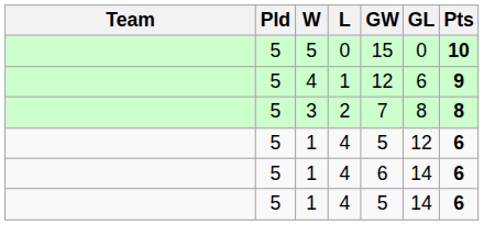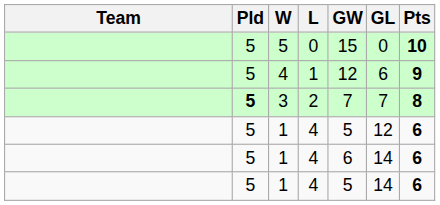 <table class="wikitable" style="text-align:center">
 <tr>
 <th width=200>Team</th>
 <th width=20>Pld</th>
 <th width=20>W</th>
 <th width=20>L</th>
 <th width=20>GW</th>
 <th width=20>GL</th>
 <th width=20>Pts</th>
 </tr>
 <tr bgcolor=ccffcc>
 <td align="left"></td>
 <td>5</td>
 <td>5</td>
 <td>0</td>
 <td>15</td>
 <td>0</td>
 <td><strong>10</strong></td>
 </tr>
 <tr bgcolor=ccffcc>
 <td align="left"></td>
 <td>5</td>
 <td>4</td>
 <td>1</td>
 <td>12</td>
 <td>6</td>
 <td><strong>9</strong></td>
 </tr>
 <tr bgcolor=ccffcc>
 <td align="left"></td>
-<td>5</td>
+<td><strong>5</strong></td>
 <td>3</td>
 <td>2</td>
 <td>7</td>
-<td>8</td>
+<td>7</td>
 <td><strong>8</strong></td>
 </tr>
 <tr>
 <td align="left"></td>
 <td>5</td>
 <td>1</td>
 <td>4</td>
 <td>5</td>
 <td>12</td>
 <td><strong>6</strong></td>
 </tr>
 <tr>
 <td align="left"></td>
 <td>5</td>
 <td>1</td>
 <td>4</td>
 <td>6</td>
 <td>14</td>
 <td><strong>6</strong></td>
 </tr>
 <tr>
 <td align="left"></td>
 <td>5</td>
 <td>1</td>
 <td>4</td>
 <td>5</td>
 <td>14</td>
 <td><strong>6</strong></td>
 </tr>
 </table>
